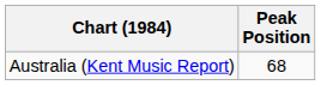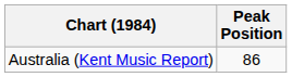 <table class="wikitable">
 <tr>
 <th>Chart (1984)</th>
 <th>Peak<br>Position</th>
 </tr>
 <tr>
 <td>Australia (<a href='#'>Kent Music Report</a>)</td>
-<td align="center">68</td>
+<td align="center">86</td>
 </tr>
 </table>
